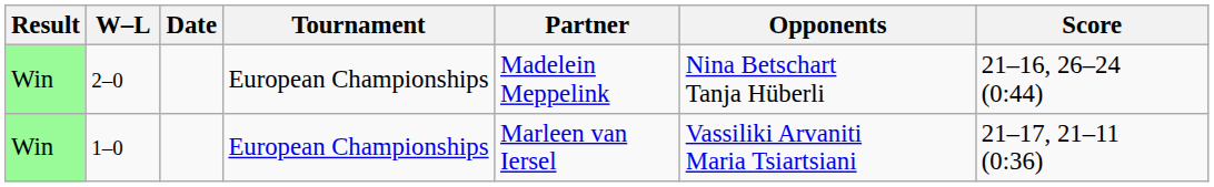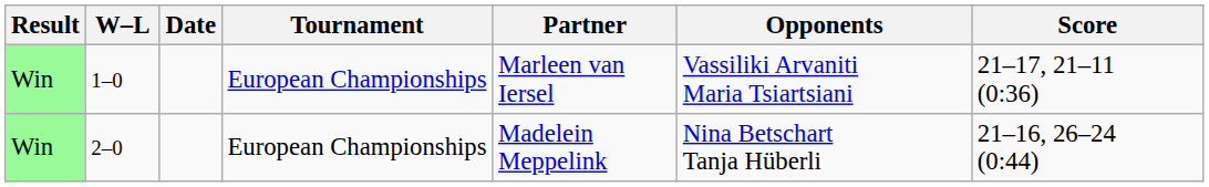 <table class="sortable wikitable">
 <tr>
 <th>Result</th>
 <th width=40, class="unsortable">W–L</th>
 <th>Date</th>
 <th>Tournament</th>
 <th width=110>Partner</th>
 <th width=180>Opponents</th>
 <th width=140, class="unsortable">Score</th>
 </tr>
 <tr>
 <td bgcolor="98FB98">Win</td>
+<td><small>1–0</small></td>
+<td></td>
+<td><a href='#'>European Championships</a></td>
+<td><a href='#'>Marleen van Iersel</a></td>
+<td> <a href='#'>Vassiliki Arvaniti</a><br> <a href='#'>Maria Tsiartsiani</a></td>
+<td>21–17, 21–11<br>(0:36)</td>
+</tr>
+<tr>
+<td bgcolor="98FB98">Win</td>
 <td><small>2–0</small></td>
 <td><a href='#'></a></td>
 <td>European Championships</td>
 <td><a href='#'>Madelein Meppelink</a></td>
 <td> <a href='#'>Nina Betschart</a><br> Tanja Hüberli</td>
 <td>21–16, 26–24<br>(0:44)</td>
 </tr>
-<tr>
-<td bgcolor="98FB98">Win</td>
-<td><small>1–0</small></td>
-<td></td>
-<td><a href='#'>European Championships</a></td>
-<td><a href='#'>Marleen van Iersel</a></td>
-<td> <a href='#'>Vassiliki Arvaniti</a><br> <a href='#'>Maria Tsiartsiani</a></td>
-<td>21–17, 21–11<br>(0:36)</td>
-</tr>
 </table>
